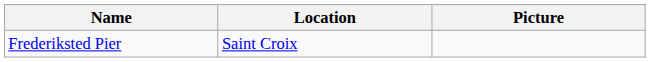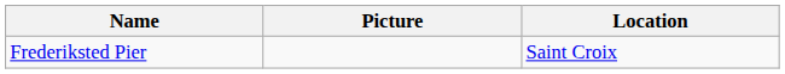 <table class="wikitable">
 <tr>
 <th width="200px">Name</th>
+<th width="200px">Picture</th>
 <th width="200px">Location</th>
-<th width="200px">Picture</th>
 </tr>
 <tr>
 <td><a href='#'>Frederiksted Pier</a></td>
+<td></td>
 <td><a href='#'>Saint Croix</a></td>
-<td></td>
 </tr>
 </table>
